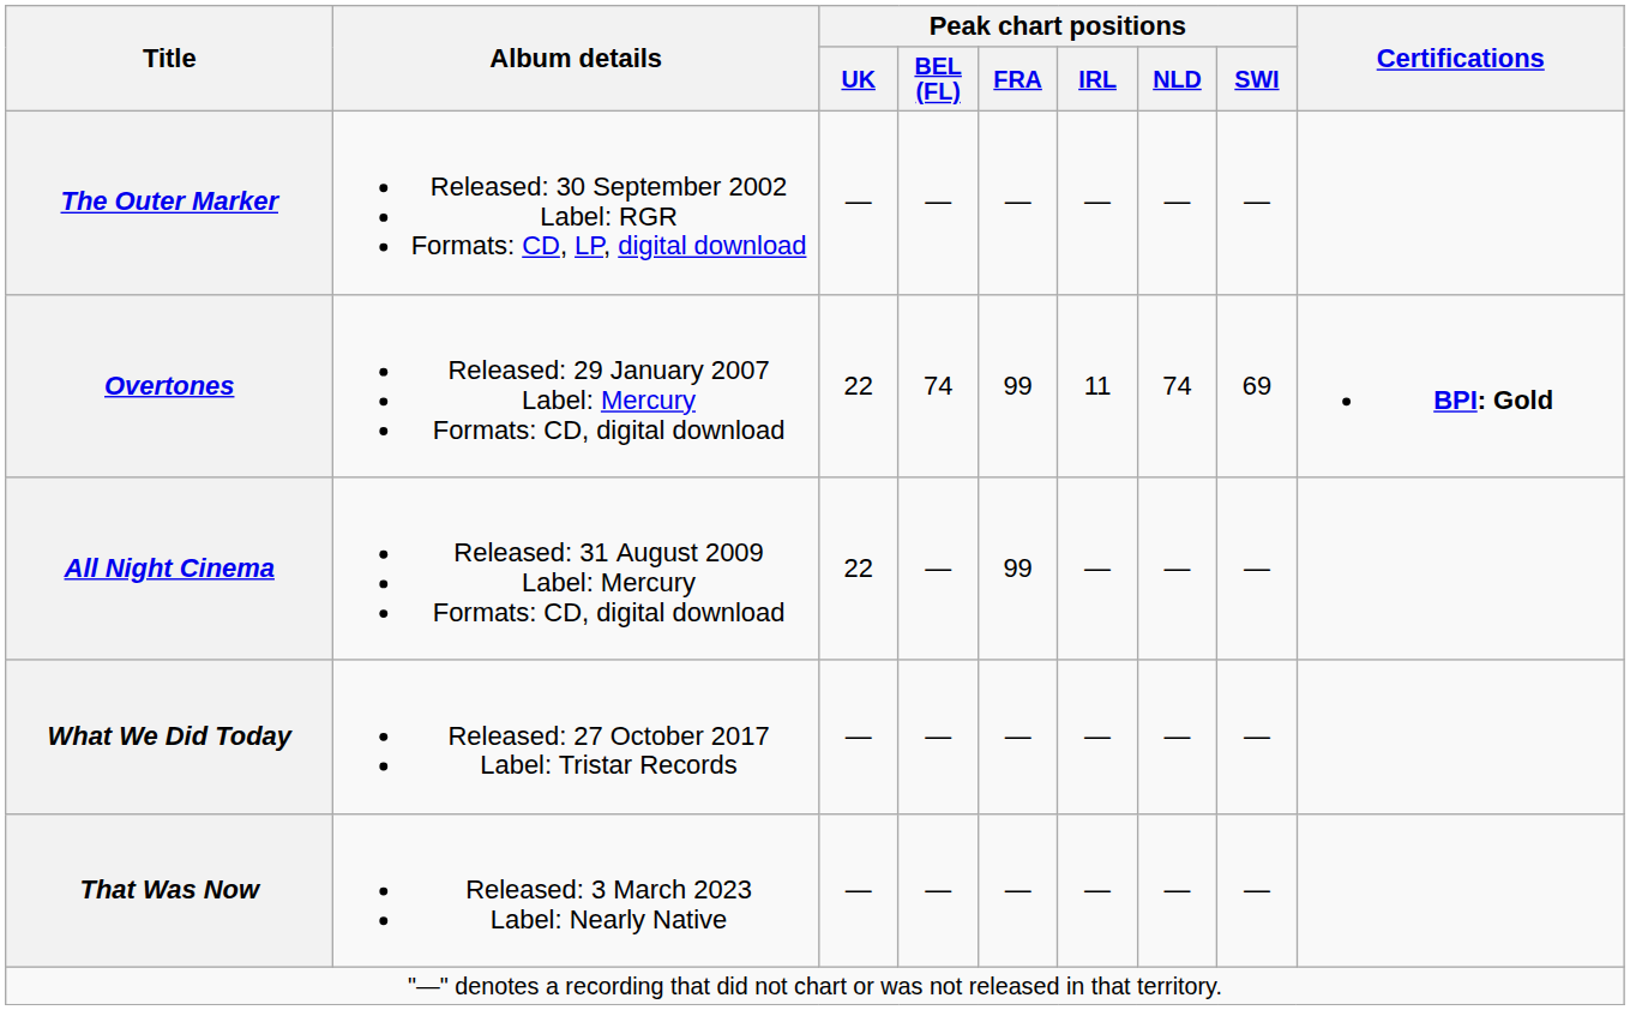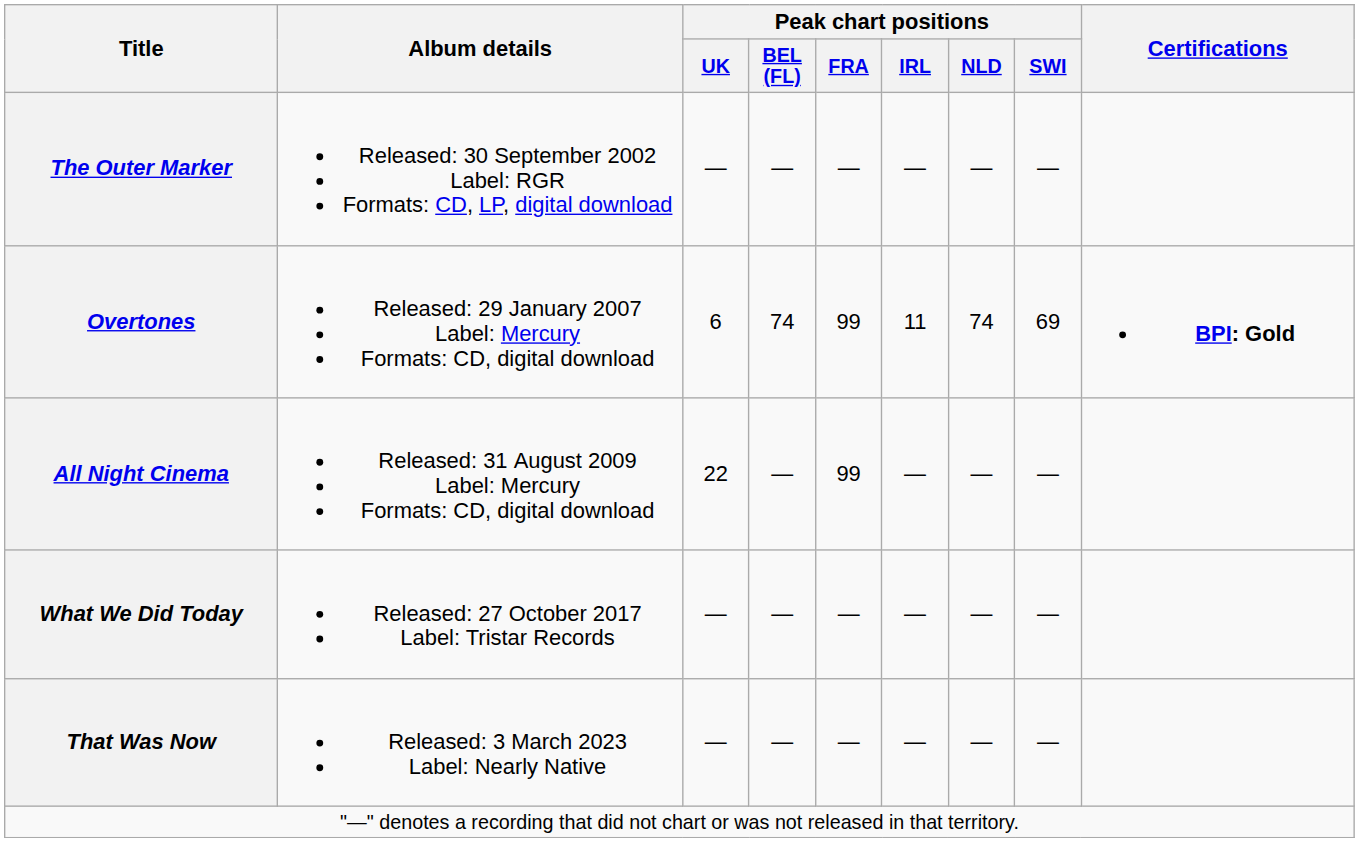 <table class="wikitable plainrowheaders" style="text-align:center;" border="1">
 <tr>
 <th scope="col" rowspan="2" style="width:12em;">Title</th>
 <th scope="col" rowspan="2" style="width:18em;">Album details</th>
 <th scope="col" colspan="6">Peak chart positions</th>
 <th scope="col" rowspan="2" style="width:12em;"><a href='#'>Certifications</a></th>
 </tr>
 <tr>
 <th scope="col" style="width:2.9em;font-size:90%;"><a href='#'>UK</a><br></th>
 <th scope="col" style="width:2.9em;font-size:90%;"><a href='#'>BEL<br>(FL)</a><br></th>
 <th scope="col" style="width:2.9em;font-size:90%;"><a href='#'>FRA</a><br></th>
 <th scope="col" style="width:2.9em;font-size:90%;"><a href='#'>IRL</a><br></th>
 <th scope="col" style="width:2.9em;font-size:90%;"><a href='#'>NLD</a><br></th>
 <th scope="col" style="width:2.9em;font-size:90%;"><a href='#'>SWI</a><br></th>
 </tr>
 <tr>
 <th scope="row"><em><a href='#'>The Outer Marker</a></em></th>
 <td><br><ul><li>Released: 30 September 2002</li><li>Label: RGR</li><li>Formats: <a href='#'>CD</a>, <a href='#'>LP</a>, <a href='#'>digital download</a></li></ul></td>
 <td>—</td>
 <td>—</td>
 <td>—</td>
 <td>—</td>
 <td>—</td>
 <td>—</td>
 <td></td>
 </tr>
 <tr>
 <th scope="row"><em><a href='#'>Overtones</a></em></th>
 <td><br><ul><li>Released: 29 January 2007</li><li>Label: <a href='#'>Mercury</a></li><li>Formats: CD, digital download</li></ul></td>
-<td>22</td>
+<td>6</td>
 <td>74</td>
 <td>99</td>
 <td>11</td>
 <td>74</td>
 <td>69</td>
 <td><strong><br><ul><li><a href='#'>BPI</a>: Gold</li></ul></strong></td>
 </tr>
 <tr>
 <th scope="row"><em><a href='#'>All Night Cinema</a></em></th>
 <td><br><ul><li>Released: 31 August 2009</li><li>Label: Mercury</li><li>Formats: CD, digital download</li></ul></td>
 <td>22</td>
 <td>—</td>
 <td>99</td>
 <td>—</td>
 <td>—</td>
 <td>—</td>
 <td></td>
 </tr>
 <tr>
 <th scope="row"><em>What We Did Today</em></th>
 <td><br><ul><li>Released: 27 October 2017</li><li>Label: Tristar Records</li></ul></td>
 <td>—</td>
 <td>—</td>
 <td>—</td>
 <td>—</td>
 <td>—</td>
 <td>—</td>
 <td></td>
 </tr>
 <tr>
 <th scope="row"><em>That Was Now</em></th>
 <td><br><ul><li>Released: 3 March 2023</li><li>Label: Nearly Native</li></ul></td>
 <td>—</td>
 <td>—</td>
 <td>—</td>
 <td>—</td>
 <td>—</td>
 <td>—</td>
 <td></td>
 </tr>
 <tr>
 <td colspan="14" style="font-size:90%">"—" denotes a recording that did not chart or was not released in that territory.</td>
 </tr>
 </table>
